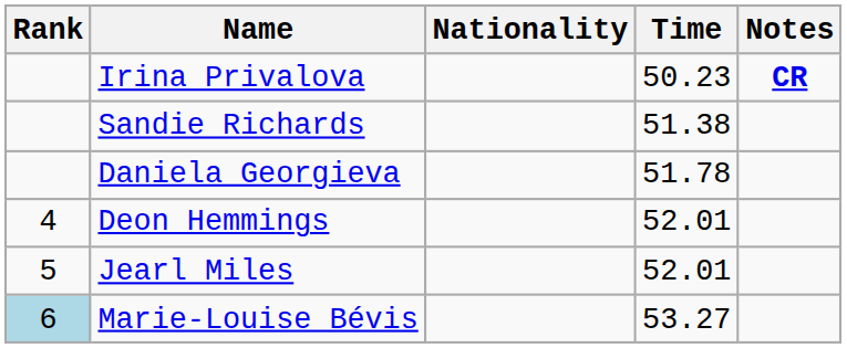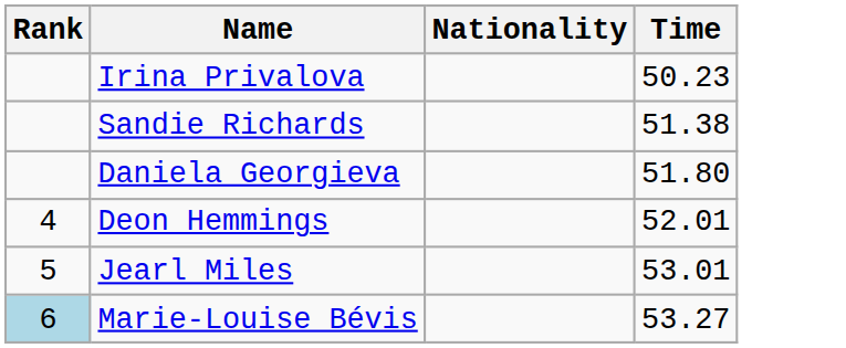 <table class="wikitable sortable" style="text-align:center">
 <tr>
 <th>Rank</th>
 <th>Name</th>
 <th>Nationality</th>
 <th>Time</th>
-<th>Notes</th>
 </tr>
 <tr>
 <td></td>
 <td align="left"><a href='#'>Irina Privalova</a></td>
 <td align=left></td>
 <td>50.23</td>
-<td><strong><a href='#'>CR</a></strong></td>
 </tr>
 <tr>
 <td></td>
 <td align="left"><a href='#'>Sandie Richards</a></td>
 <td align=left></td>
 <td>51.38</td>
-<td></td>
 </tr>
 <tr>
 <td></td>
 <td align="left"><a href='#'>Daniela Georgieva</a></td>
 <td align=left></td>
-<td>51.78</td>
-<td></td>
+<td>51.80</td>
 </tr>
 <tr>
 <td>4</td>
 <td align="left"><a href='#'>Deon Hemmings</a></td>
 <td align=left></td>
 <td>52.01</td>
-<td></td>
 </tr>
 <tr>
 <td>5</td>
 <td align="left"><a href='#'>Jearl Miles</a></td>
 <td align=left></td>
-<td>52.01</td>
-<td></td>
+<td>53.01</td>
 </tr>
 <tr>
 <td style="background: lightblue;">6</td>
 <td align="left"><a href='#'>Marie-Louise Bévis</a></td>
 <td align=left></td>
 <td>53.27</td>
-<td></td>
 </tr>
 </table>
